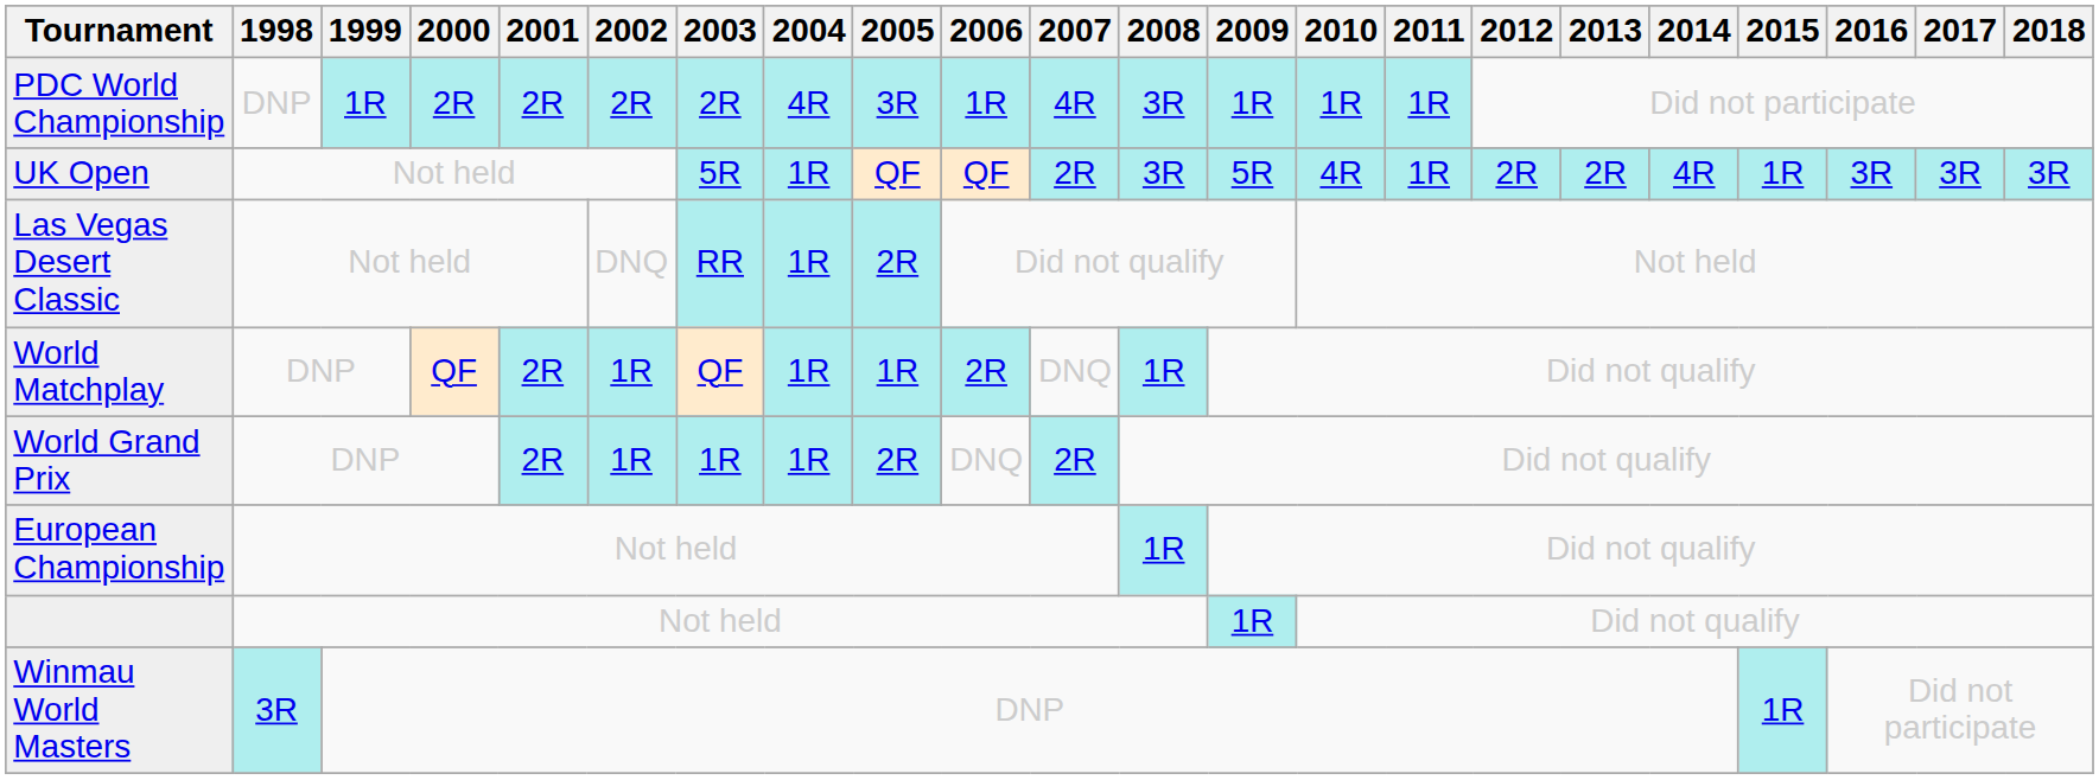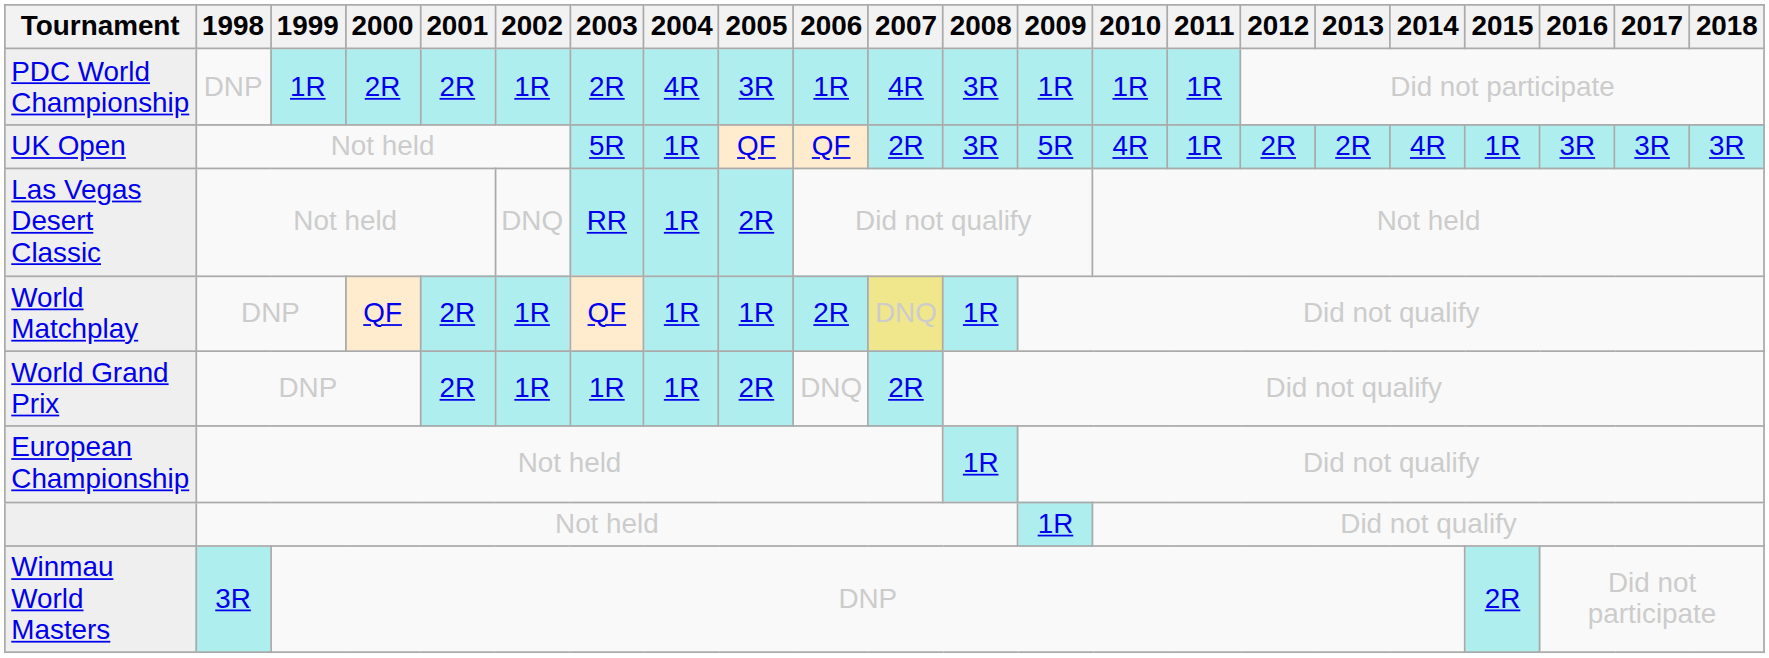 <table class="wikitable" style="width:50%; margin:0">
 <tr>
 <th>Tournament</th>
 <th>1998</th>
 <th>1999</th>
 <th>2000</th>
 <th>2001</th>
 <th>2002</th>
 <th>2003</th>
 <th>2004</th>
 <th>2005</th>
 <th>2006</th>
 <th>2007</th>
 <th>2008</th>
 <th>2009</th>
 <th>2010</th>
 <th>2011</th>
 <th>2012</th>
 <th>2013</th>
 <th>2014</th>
 <th>2015</th>
 <th>2016</th>
 <th>2017</th>
 <th>2018</th>
 </tr>
 <tr>
 <td style="background:#efefef;"><a href='#'>PDC World Championship</a></td>
 <td colspan="1" style="text-align:center; color:#ccc;">DNP</td>
 <td style="text-align:center; background:#afeeee;"><a href='#'>1R</a></td>
 <td style="text-align:center; background:#afeeee;"><a href='#'>2R</a></td>
 <td style="text-align:center; background:#afeeee;"><a href='#'>2R</a></td>
-<td style="text-align:center; background:#afeeee;"><a href='#'>2R</a></td>
+<td style="text-align:center; background:#afeeee;"><a href='#'>1R</a></td>
 <td style="text-align:center; background:#afeeee;"><a href='#'>2R</a></td>
 <td style="text-align:center; background:#afeeee;"><a href='#'>4R</a></td>
 <td style="text-align:center; background:#afeeee;"><a href='#'>3R</a></td>
 <td style="text-align:center; background:#afeeee;"><a href='#'>1R</a></td>
 <td style="text-align:center; background:#afeeee;"><a href='#'>4R</a></td>
 <td style="text-align:center; background:#afeeee;"><a href='#'>3R</a></td>
 <td style="text-align:center; background:#afeeee;"><a href='#'>1R</a></td>
 <td style="text-align:center; background:#afeeee;"><a href='#'>1R</a></td>
 <td style="text-align:center; background:#afeeee;"><a href='#'>1R</a></td>
 <td colspan="7" style="text-align:center; color:#ccc;">Did not participate</td>
 </tr>
 <tr>
 <td style="background:#efefef;"><a href='#'>UK Open</a></td>
 <td colspan="5" style="text-align:center; color:#ccc;">Not held</td>
 <td style="text-align:center; background:#afeeee;"><a href='#'>5R</a></td>
 <td style="text-align:center; background:#afeeee;"><a href='#'>1R</a></td>
 <td style="text-align:center; background:#ffebcd;"><a href='#'>QF</a></td>
 <td style="text-align:center; background:#ffebcd;"><a href='#'>QF</a></td>
 <td style="text-align:center; background:#afeeee;"><a href='#'>2R</a></td>
 <td style="text-align:center; background:#afeeee;"><a href='#'>3R</a></td>
 <td style="text-align:center; background:#afeeee;"><a href='#'>5R</a></td>
 <td style="text-align:center; background:#afeeee;"><a href='#'>4R</a></td>
 <td style="text-align:center; background:#afeeee;"><a href='#'>1R</a></td>
 <td style="text-align:center; background:#afeeee;"><a href='#'>2R</a></td>
 <td style="text-align:center; background:#afeeee;"><a href='#'>2R</a></td>
 <td style="text-align:center; background:#afeeee;"><a href='#'>4R</a></td>
 <td style="text-align:center; background:#afeeee;"><a href='#'>1R</a></td>
 <td style="text-align:center; background:#afeeee;"><a href='#'>3R</a></td>
 <td style="text-align:center; background:#afeeee;"><a href='#'>3R</a></td>
 <td style="text-align:center; background:#afeeee;"><a href='#'>3R</a></td>
 </tr>
 <tr>
 <td style="background:#efefef;"><a href='#'>Las Vegas Desert Classic</a></td>
 <td colspan="4" style="text-align:center; color:#ccc;">Not held</td>
 <td style="text-align:center; color:#ccc;">DNQ</td>
 <td style="text-align:center; background:#afeeee;"><a href='#'>RR</a></td>
 <td style="text-align:center; background:#afeeee;"><a href='#'>1R</a></td>
 <td style="text-align:center; background:#afeeee;"><a href='#'>2R</a></td>
 <td colspan="4" style="text-align:center; color:#ccc;">Did not qualify</td>
 <td colspan="9" style="text-align:center; color:#ccc;">Not held</td>
 </tr>
 <tr>
 <td style="background:#efefef;"><a href='#'>World Matchplay</a></td>
 <td colspan="2" style="text-align:center; color:#ccc;">DNP</td>
 <td style="text-align:center; background:#ffebcd;"><a href='#'>QF</a></td>
 <td style="text-align:center; background:#afeeee;"><a href='#'>2R</a></td>
 <td style="text-align:center; background:#afeeee;"><a href='#'>1R</a></td>
 <td style="text-align:center; background:#ffebcd;"><a href='#'>QF</a></td>
 <td style="text-align:center; background:#afeeee;"><a href='#'>1R</a></td>
 <td style="text-align:center; background:#afeeee;"><a href='#'>1R</a></td>
 <td style="text-align:center; background:#afeeee;"><a href='#'>2R</a></td>
-<td style="text-align:center; color:#ccc;">DNQ</td>
+<td style="background: khaki; text-align:center; color:#ccc;">DNQ</td>
 <td style="text-align:center; background:#afeeee;"><a href='#'>1R</a></td>
 <td colspan="10" style="text-align:center; color:#ccc;">Did not qualify</td>
 </tr>
 <tr>
 <td style="background:#efefef;"><a href='#'>World Grand Prix</a></td>
 <td colspan="3" style="text-align:center; color:#ccc;">DNP</td>
 <td style="text-align:center; background:#afeeee;"><a href='#'>2R</a></td>
 <td style="text-align:center; background:#afeeee;"><a href='#'>1R</a></td>
 <td style="text-align:center; background:#afeeee;"><a href='#'>1R</a></td>
 <td style="text-align:center; background:#afeeee;"><a href='#'>1R</a></td>
 <td style="text-align:center; background:#afeeee;"><a href='#'>2R</a></td>
 <td colspan="1" style="text-align:center; color:#ccc;">DNQ</td>
 <td style="text-align:center; background:#afeeee;"><a href='#'>2R</a></td>
 <td colspan="11" style="text-align:center; color:#ccc;">Did not qualify</td>
 </tr>
 <tr>
 <td style="background:#efefef;"><a href='#'>European Championship</a></td>
 <td colspan="10" style="text-align:center; color:#ccc;">Not held</td>
 <td style="text-align:center; background:#afeeee;"><a href='#'>1R</a></td>
 <td colspan="10" style="text-align:center; color:#ccc;">Did not qualify</td>
 </tr>
 <tr>
 <td style="background:#efefef;"></td>
 <td colspan="11" style="text-align:center; color:#ccc;">Not held</td>
 <td style="text-align:center; background:#afeeee;"><a href='#'>1R</a></td>
 <td colspan="9" style="text-align:center; color:#ccc;">Did not qualify</td>
 </tr>
 <tr>
 <td style="background:#efefef;"><a href='#'>Winmau World Masters</a></td>
 <td style="text-align:center; background:#afeeee;"><a href='#'>3R</a></td>
 <td colspan="16" style="text-align:center; color:#ccc;">DNP</td>
-<td style="text-align:center; background:#afeeee;"><a href='#'>1R</a></td>
+<td style="text-align:center; background:#afeeee;"><a href='#'>2R</a></td>
 <td colspan="3" style="text-align:center; color:#ccc;">Did not participate</td>
 </tr>
 </table>
